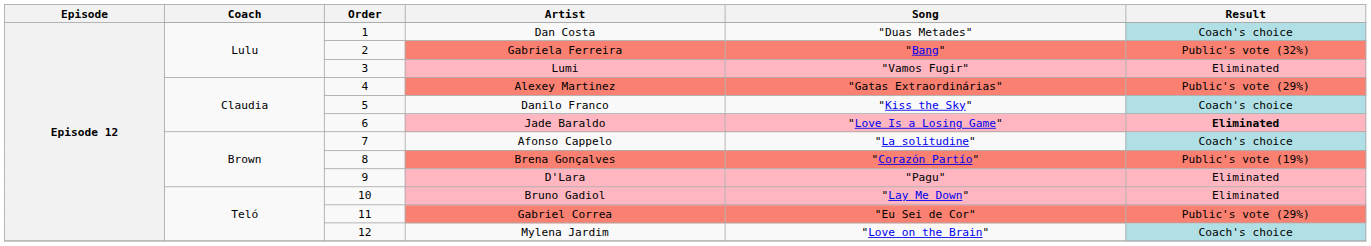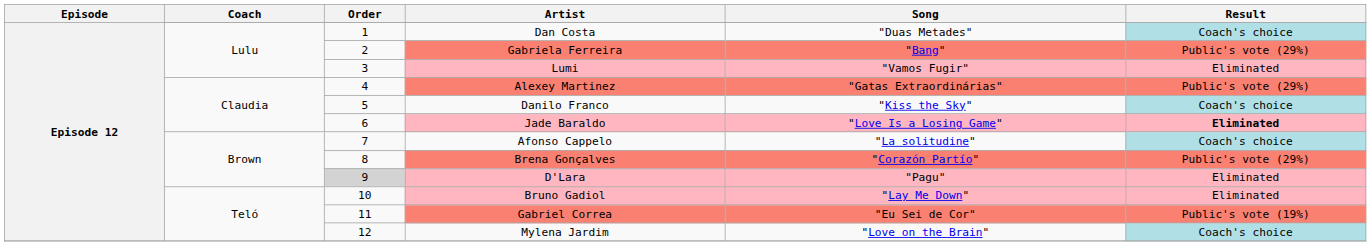 <table class="wikitable" style="text-align:center; width:100%;">
 <tr>
 <th scope="col" width="10%">Episode</th>
 <th scope="col" width="10%">Coach</th>
 <th scope="col" width="05%">Order</th>
 <th scope="col" width="20%">Artist</th>
 <th scope="col" width="25%">Song</th>
 <th scope="col" width="15%">Result</th>
 </tr>
 <tr>
 <th scope="col" rowspan="13">Episode 12<br></th>
 </tr>
 <tr>
 <td rowspan=3>Lulu</td>
 <td>1</td>
 <td>Dan Costa</td>
 <td>"Duas Metades"</td>
 <td bgcolor="B0E0E6">Coach's choice</td>
 </tr>
 <tr>
 <td>2</td>
 <td bgcolor="FA8072">Gabriela Ferreira</td>
 <td bgcolor="FA8072">"<a href='#'>Bang</a>"</td>
-<td bgcolor="FA8072">Public's vote (32%)</td>
+<td bgcolor="FA8072">Public's vote (29%)</td>
 </tr>
 <tr>
 <td>3</td>
 <td bgcolor="FFB6C1">Lumi</td>
 <td bgcolor="FFB6C1">"Vamos Fugir"</td>
 <td bgcolor="FFB6C1">Eliminated</td>
 </tr>
 <tr>
 <td rowspan=3>Claudia</td>
 <td>4</td>
 <td bgcolor="FA8072">Alexey Martinez</td>
 <td bgcolor="FA8072">"Gatas Extraordinárias"</td>
 <td bgcolor="FA8072">Public's vote (29%)</td>
 </tr>
 <tr>
 <td>5</td>
 <td>Danilo Franco</td>
 <td>"<a href='#'>Kiss the Sky</a>"</td>
 <td bgcolor="B0E0E6">Coach's choice</td>
 </tr>
 <tr>
 <td>6</td>
 <td bgcolor="FFB6C1">Jade Baraldo</td>
 <td bgcolor="FFB6C1">"<a href='#'>Love Is a Losing Game</a>"</td>
 <td bgcolor="FFB6C1"><strong>Eliminated</strong></td>
 </tr>
 <tr>
 <td rowspan=3>Brown</td>
 <td>7</td>
 <td>Afonso Cappelo</td>
 <td>"<a href='#'>La solitudine</a>"</td>
 <td bgcolor="B0E0E6">Coach's choice</td>
 </tr>
 <tr>
 <td>8</td>
 <td bgcolor="FA8072">Brena Gonçalves</td>
 <td bgcolor="FA8072">"<a href='#'>Corazón Partío</a>"</td>
-<td bgcolor="FA8072">Public's vote (19%)</td>
+<td bgcolor="FA8072">Public's vote (29%)</td>
 </tr>
 <tr>
-<td>9</td>
+<td style="background: lightgrey;">9</td>
 <td bgcolor="FFB6C1">D'Lara</td>
 <td bgcolor="FFB6C1">"Pagu"</td>
 <td bgcolor="FFB6C1">Eliminated</td>
 </tr>
 <tr>
 <td rowspan=3>Teló</td>
 <td>10</td>
 <td bgcolor="FFB6C1">Bruno Gadiol</td>
 <td bgcolor="FFB6C1">"<a href='#'>Lay Me Down</a>"</td>
 <td bgcolor="FFB6C1">Eliminated</td>
 </tr>
 <tr>
 <td>11</td>
 <td bgcolor="FA8072">Gabriel Correa</td>
 <td bgcolor="FA8072">"Eu Sei de Cor"</td>
-<td bgcolor="FA8072">Public's vote (29%)</td>
+<td bgcolor="FA8072">Public's vote (19%)</td>
 </tr>
 <tr>
 <td>12</td>
 <td>Mylena Jardim</td>
 <td>"<a href='#'>Love on the Brain</a>"</td>
 <td bgcolor="B0E0E6">Coach's choice</td>
 </tr>
 <tr>
 </tr>
 </table>
